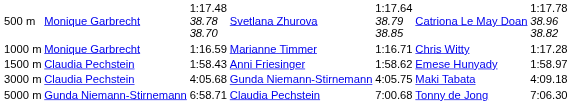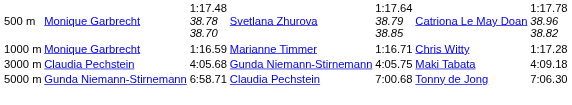 <table>
 <tr>
 <td>500 m<br></td>
 <td><a href='#'>Monique Garbrecht</a><br><small></small></td>
 <td>1:17.48<br><em>38.78<br>38.70</em></td>
 <td><a href='#'>Svetlana Zhurova</a><br><small></small></td>
 <td>1:17.64<br><em>38.79<br>38.85</em></td>
 <td><a href='#'>Catriona Le May Doan</a><br><small></small></td>
 <td>1:17.78<br><em>38.96<br>38.82</em></td>
 </tr>
 <tr>
 <td>1000 m<br></td>
 <td><a href='#'>Monique Garbrecht</a><br><small></small></td>
 <td>1:16.59</td>
 <td><a href='#'>Marianne Timmer</a><br><small></small></td>
 <td>1:16.71</td>
 <td><a href='#'>Chris Witty</a><br><small></small></td>
 <td>1:17.28</td>
 </tr>
 <tr>
-<td>1500 m<br></td>
-<td><a href='#'>Claudia Pechstein</a><br><small></small></td>
-<td>1:58.43</td>
-<td><a href='#'>Anni Friesinger</a><br><small></small></td>
-<td>1:58.62</td>
-<td><a href='#'>Emese Hunyady</a><br><small></small></td>
-<td>1:58.97</td>
-</tr>
-<tr>
 <td>3000 m<br></td>
 <td><a href='#'>Claudia Pechstein</a><br><small></small></td>
 <td>4:05.68</td>
 <td><a href='#'>Gunda Niemann-Stirnemann</a><br><small></small></td>
 <td>4:05.75</td>
 <td><a href='#'>Maki Tabata</a><br><small></small></td>
 <td>4:09.18</td>
 </tr>
 <tr>
 <td>5000 m<br></td>
 <td><a href='#'>Gunda Niemann-Stirnemann</a><br><small></small></td>
 <td>6:58.71</td>
 <td><a href='#'>Claudia Pechstein</a><br><small></small></td>
 <td>7:00.68</td>
 <td><a href='#'>Tonny de Jong</a><br><small></small></td>
 <td>7:06.30</td>
 </tr>
 </table>
